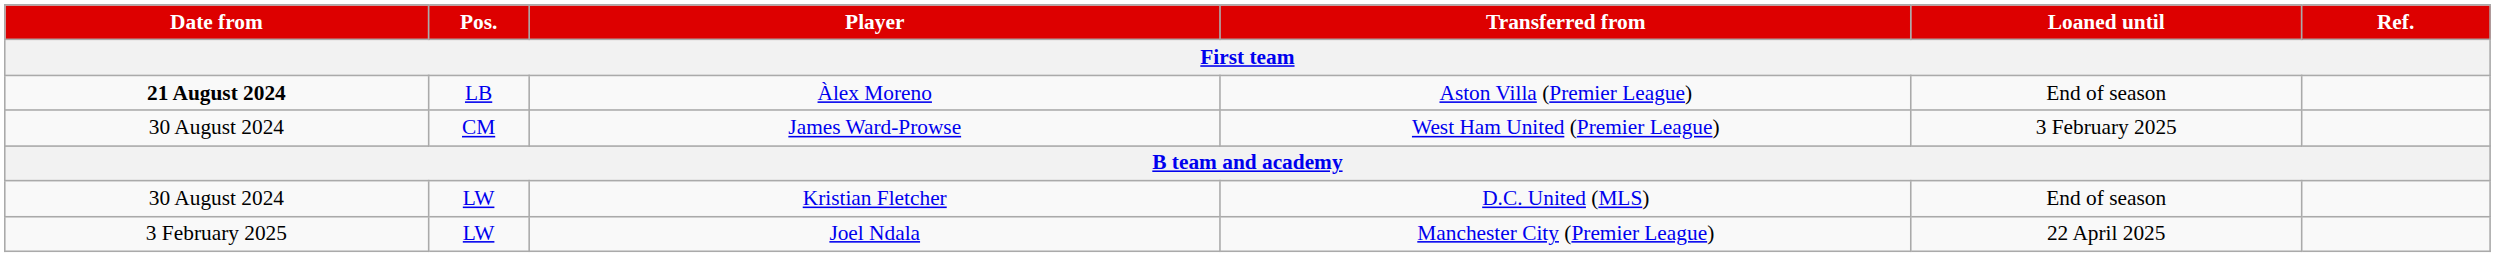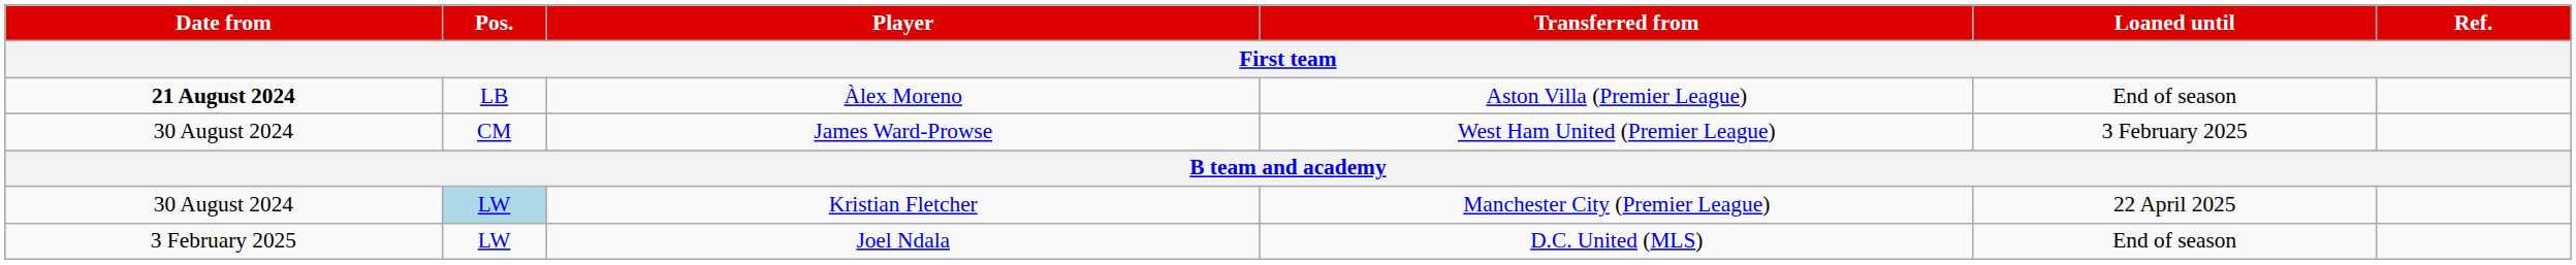 <table class="wikitable sortable" style="text-align:center;font-size:85%; width:100%;">
 <tr>
 <th style="background:#DD0000; color:#FFFFFF; width:120px;">Date from</th>
 <th style="background:#DD0000; color:#FFFFFF; width:20px;">Pos.</th>
 <th style="background:#DD0000; color:#FFFFFF; width:200px;">Player</th>
 <th style="background:#DD0000; color:#FFFFFF; width:200px;">Transferred from</th>
 <th style="background:#DD0000; color:#FFFFFF; width:110px;">Loaned until</th>
 <th style="background:#DD0000; color:#FFFFFF; width:50px;">Ref.</th>
 </tr>
 <tr>
 <th colspan="8"><a href='#'>First team</a></th>
 </tr>
 <tr>
 <td><strong>21 August 2024</strong></td>
 <td><a href='#'>LB</a></td>
 <td> <a href='#'>Àlex Moreno</a></td>
 <td> <a href='#'>Aston Villa</a> (<a href='#'>Premier League</a>)</td>
 <td>End of season</td>
 <td></td>
 </tr>
 <tr>
 <td>30 August 2024</td>
 <td><a href='#'>CM</a></td>
 <td> <a href='#'>James Ward-Prowse</a></td>
 <td> <a href='#'>West Ham United</a> (<a href='#'>Premier League</a>)</td>
 <td>3 February 2025</td>
 <td></td>
 </tr>
 <tr>
 <th colspan="8"><a href='#'>B team and academy</a></th>
 </tr>
 <tr>
 <td>30 August 2024</td>
-<td><a href='#'>LW</a></td>
+<td style="background: lightblue;"><a href='#'>LW</a></td>
 <td> <a href='#'>Kristian Fletcher</a></td>
-<td> <a href='#'>D.C. United</a> (<a href='#'>MLS</a>)</td>
-<td>End of season</td>
+<td> <a href='#'>Manchester City</a> (<a href='#'>Premier League</a>)</td>
+<td>22 April 2025</td>
 <td></td>
 </tr>
 <tr>
 <td>3 February 2025</td>
 <td><a href='#'>LW</a></td>
 <td> <a href='#'>Joel Ndala</a></td>
-<td> <a href='#'>Manchester City</a> (<a href='#'>Premier League</a>)</td>
-<td>22 April 2025</td>
+<td> <a href='#'>D.C. United</a> (<a href='#'>MLS</a>)</td>
+<td>End of season</td>
 <td></td>
 </tr>
 </table>
